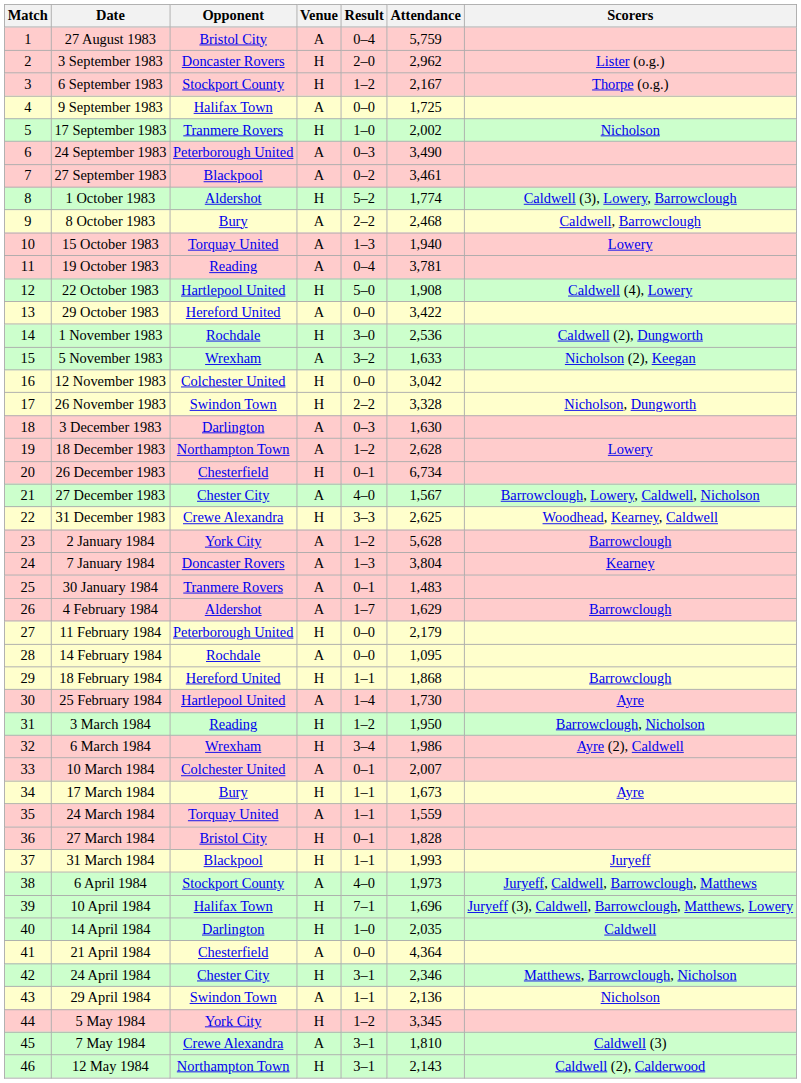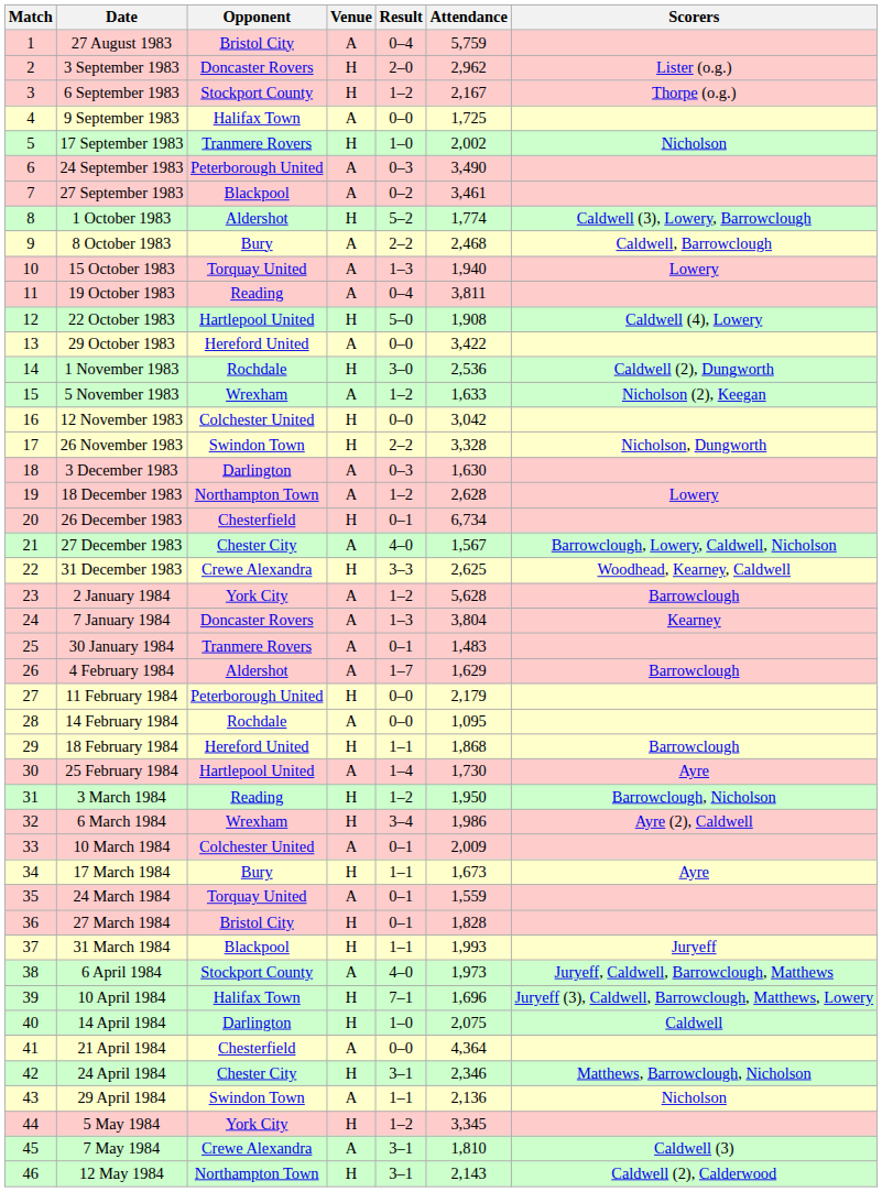 <table class="wikitable" style="font-size:100%; text-align:center">
 <tr>
 <th>Match</th>
 <th>Date</th>
 <th>Opponent</th>
 <th>Venue</th>
 <th>Result</th>
 <th>Attendance</th>
 <th>Scorers</th>
 </tr>
 <tr style="background: #FFCCCC;">
 <td>1</td>
 <td>27 August 1983</td>
 <td><a href='#'>Bristol City</a></td>
 <td>A</td>
 <td>0–4</td>
 <td>5,759</td>
 <td></td>
 </tr>
 <tr style="background: #FFCCCC;">
 <td>2</td>
 <td>3 September 1983</td>
 <td><a href='#'>Doncaster Rovers</a></td>
 <td>H</td>
 <td>2–0</td>
 <td>2,962</td>
 <td><a href='#'>Lister</a> (o.g.)</td>
 </tr>
 <tr style="background: #FFCCCC;">
 <td>3</td>
 <td>6 September 1983</td>
 <td><a href='#'>Stockport County</a></td>
 <td>H</td>
 <td>1–2</td>
 <td>2,167</td>
 <td><a href='#'>Thorpe</a> (o.g.)</td>
 </tr>
 <tr style="background: #FFFFCC;">
 <td>4</td>
 <td>9 September 1983</td>
 <td><a href='#'>Halifax Town</a></td>
 <td>A</td>
 <td>0–0</td>
 <td>1,725</td>
 <td></td>
 </tr>
 <tr style="background: #CCFFCC;">
 <td>5</td>
 <td>17 September 1983</td>
 <td><a href='#'>Tranmere Rovers</a></td>
 <td>H</td>
 <td>1–0</td>
 <td>2,002</td>
 <td><a href='#'>Nicholson</a></td>
 </tr>
 <tr style="background: #FFCCCC;">
 <td>6</td>
 <td>24 September 1983</td>
 <td><a href='#'>Peterborough United</a></td>
 <td>A</td>
 <td>0–3</td>
 <td>3,490</td>
 <td></td>
 </tr>
 <tr style="background: #FFCCCC;">
 <td>7</td>
 <td>27 September 1983</td>
 <td><a href='#'>Blackpool</a></td>
 <td>A</td>
 <td>0–2</td>
 <td>3,461</td>
 <td></td>
 </tr>
 <tr style="background: #CCFFCC;">
 <td>8</td>
 <td>1 October 1983</td>
 <td><a href='#'>Aldershot</a></td>
 <td>H</td>
 <td>5–2</td>
 <td>1,774</td>
 <td><a href='#'>Caldwell</a> (3), <a href='#'>Lowery</a>, <a href='#'>Barrowclough</a></td>
 </tr>
 <tr style="background: #FFFFCC;">
 <td>9</td>
 <td>8 October 1983</td>
 <td><a href='#'>Bury</a></td>
 <td>A</td>
 <td>2–2</td>
 <td>2,468</td>
 <td><a href='#'>Caldwell</a>, <a href='#'>Barrowclough</a></td>
 </tr>
 <tr style="background: #FFCCCC;">
 <td>10</td>
 <td>15 October 1983</td>
 <td><a href='#'>Torquay United</a></td>
 <td>A</td>
 <td>1–3</td>
 <td>1,940</td>
 <td><a href='#'>Lowery</a></td>
 </tr>
 <tr style="background: #FFCCCC;">
 <td>11</td>
 <td>19 October 1983</td>
 <td><a href='#'>Reading</a></td>
 <td>A</td>
 <td>0–4</td>
-<td>3,781</td>
+<td>3,811</td>
 <td></td>
 </tr>
 <tr style="background: #CCFFCC;">
 <td>12</td>
 <td>22 October 1983</td>
 <td><a href='#'>Hartlepool United</a></td>
 <td>H</td>
 <td>5–0</td>
 <td>1,908</td>
 <td><a href='#'>Caldwell</a> (4), <a href='#'>Lowery</a></td>
 </tr>
 <tr style="background: #FFFFCC;">
 <td>13</td>
 <td>29 October 1983</td>
 <td><a href='#'>Hereford United</a></td>
 <td>A</td>
 <td>0–0</td>
 <td>3,422</td>
 <td></td>
 </tr>
 <tr style="background: #CCFFCC;">
 <td>14</td>
 <td>1 November 1983</td>
 <td><a href='#'>Rochdale</a></td>
 <td>H</td>
 <td>3–0</td>
 <td>2,536</td>
 <td><a href='#'>Caldwell</a> (2), <a href='#'>Dungworth</a></td>
 </tr>
 <tr style="background: #CCFFCC;">
 <td>15</td>
 <td>5 November 1983</td>
 <td><a href='#'>Wrexham</a></td>
 <td>A</td>
-<td>3–2</td>
+<td>1–2</td>
 <td>1,633</td>
 <td><a href='#'>Nicholson</a> (2), <a href='#'>Keegan</a></td>
 </tr>
 <tr style="background: #FFFFCC;">
 <td>16</td>
 <td>12 November 1983</td>
 <td><a href='#'>Colchester United</a></td>
 <td>H</td>
 <td>0–0</td>
 <td>3,042</td>
 <td></td>
 </tr>
 <tr style="background: #FFFFCC;">
 <td>17</td>
 <td>26 November 1983</td>
 <td><a href='#'>Swindon Town</a></td>
 <td>H</td>
 <td>2–2</td>
 <td>3,328</td>
 <td><a href='#'>Nicholson</a>, <a href='#'>Dungworth</a></td>
 </tr>
 <tr style="background: #FFCCCC;">
 <td>18</td>
 <td>3 December 1983</td>
 <td><a href='#'>Darlington</a></td>
 <td>A</td>
 <td>0–3</td>
 <td>1,630</td>
 <td></td>
 </tr>
 <tr style="background: #FFCCCC;">
 <td>19</td>
 <td>18 December 1983</td>
 <td><a href='#'>Northampton Town</a></td>
 <td>A</td>
 <td>1–2</td>
 <td>2,628</td>
 <td><a href='#'>Lowery</a></td>
 </tr>
 <tr style="background: #FFCCCC;">
 <td>20</td>
 <td>26 December 1983</td>
 <td><a href='#'>Chesterfield</a></td>
 <td>H</td>
 <td>0–1</td>
 <td>6,734</td>
 <td></td>
 </tr>
 <tr style="background: #CCFFCC;">
 <td>21</td>
 <td>27 December 1983</td>
 <td><a href='#'>Chester City</a></td>
 <td>A</td>
 <td>4–0</td>
 <td>1,567</td>
 <td><a href='#'>Barrowclough</a>, <a href='#'>Lowery</a>, <a href='#'>Caldwell</a>, <a href='#'>Nicholson</a></td>
 </tr>
 <tr style="background: #FFFFCC;">
 <td>22</td>
 <td>31 December 1983</td>
 <td><a href='#'>Crewe Alexandra</a></td>
 <td>H</td>
 <td>3–3</td>
 <td>2,625</td>
 <td><a href='#'>Woodhead</a>, <a href='#'>Kearney</a>, <a href='#'>Caldwell</a></td>
 </tr>
 <tr style="background: #FFCCCC;">
 <td>23</td>
 <td>2 January 1984</td>
 <td><a href='#'>York City</a></td>
 <td>A</td>
 <td>1–2</td>
 <td>5,628</td>
 <td><a href='#'>Barrowclough</a></td>
 </tr>
 <tr style="background: #FFCCCC;">
 <td>24</td>
 <td>7 January 1984</td>
 <td><a href='#'>Doncaster Rovers</a></td>
 <td>A</td>
 <td>1–3</td>
 <td>3,804</td>
 <td><a href='#'>Kearney</a></td>
 </tr>
 <tr style="background: #FFCCCC;">
 <td>25</td>
 <td>30 January 1984</td>
 <td><a href='#'>Tranmere Rovers</a></td>
 <td>A</td>
 <td>0–1</td>
 <td>1,483</td>
 <td></td>
 </tr>
 <tr style="background: #FFCCCC;">
 <td>26</td>
 <td>4 February 1984</td>
 <td><a href='#'>Aldershot</a></td>
 <td>A</td>
 <td>1–7</td>
 <td>1,629</td>
 <td><a href='#'>Barrowclough</a></td>
 </tr>
 <tr style="background: #FFFFCC;">
 <td>27</td>
 <td>11 February 1984</td>
 <td><a href='#'>Peterborough United</a></td>
 <td>H</td>
 <td>0–0</td>
 <td>2,179</td>
 <td></td>
 </tr>
 <tr style="background: #FFFFCC;">
 <td>28</td>
 <td>14 February 1984</td>
 <td><a href='#'>Rochdale</a></td>
 <td>A</td>
 <td>0–0</td>
 <td>1,095</td>
 <td></td>
 </tr>
 <tr style="background: #FFFFCC;">
 <td>29</td>
 <td>18 February 1984</td>
 <td><a href='#'>Hereford United</a></td>
 <td>H</td>
 <td>1–1</td>
 <td>1,868</td>
 <td><a href='#'>Barrowclough</a></td>
 </tr>
 <tr style="background: #FFCCCC;">
 <td>30</td>
 <td>25 February 1984</td>
 <td><a href='#'>Hartlepool United</a></td>
 <td>A</td>
 <td>1–4</td>
 <td>1,730</td>
 <td><a href='#'>Ayre</a></td>
 </tr>
 <tr style="background: #CCFFCC;">
 <td>31</td>
 <td>3 March 1984</td>
 <td><a href='#'>Reading</a></td>
 <td>H</td>
 <td>1–2</td>
 <td>1,950</td>
 <td><a href='#'>Barrowclough</a>, <a href='#'>Nicholson</a></td>
 </tr>
 <tr style="background: #FFCCCC;">
 <td>32</td>
 <td>6 March 1984</td>
 <td><a href='#'>Wrexham</a></td>
 <td>H</td>
 <td>3–4</td>
 <td>1,986</td>
 <td><a href='#'>Ayre</a> (2), <a href='#'>Caldwell</a></td>
 </tr>
 <tr style="background: #FFCCCC;">
 <td>33</td>
 <td>10 March 1984</td>
 <td><a href='#'>Colchester United</a></td>
 <td>A</td>
 <td>0–1</td>
-<td>2,007</td>
+<td>2,009</td>
 <td></td>
 </tr>
 <tr style="background: #FFFFCC;">
 <td>34</td>
 <td>17 March 1984</td>
 <td><a href='#'>Bury</a></td>
 <td>H</td>
 <td>1–1</td>
 <td>1,673</td>
 <td><a href='#'>Ayre</a></td>
 </tr>
 <tr style="background: #FFCCCC;">
 <td>35</td>
 <td>24 March 1984</td>
 <td><a href='#'>Torquay United</a></td>
 <td>A</td>
-<td>1–1</td>
+<td>0–1</td>
 <td>1,559</td>
 <td></td>
 </tr>
 <tr style="background: #FFCCCC;">
 <td>36</td>
 <td>27 March 1984</td>
 <td><a href='#'>Bristol City</a></td>
 <td>H</td>
 <td>0–1</td>
 <td>1,828</td>
 <td></td>
 </tr>
 <tr style="background: #FFFFCC;">
 <td>37</td>
 <td>31 March 1984</td>
 <td><a href='#'>Blackpool</a></td>
 <td>H</td>
 <td>1–1</td>
 <td>1,993</td>
 <td><a href='#'>Juryeff</a></td>
 </tr>
 <tr style="background: #CCFFCC;">
 <td>38</td>
 <td>6 April 1984</td>
 <td><a href='#'>Stockport County</a></td>
 <td>A</td>
 <td>4–0</td>
 <td>1,973</td>
 <td><a href='#'>Juryeff</a>, <a href='#'>Caldwell</a>, <a href='#'>Barrowclough</a>, <a href='#'>Matthews</a></td>
 </tr>
 <tr style="background: #CCFFCC;">
 <td>39</td>
 <td>10 April 1984</td>
 <td><a href='#'>Halifax Town</a></td>
 <td>H</td>
 <td>7–1</td>
 <td>1,696</td>
 <td><a href='#'>Juryeff</a> (3), <a href='#'>Caldwell</a>, <a href='#'>Barrowclough</a>, <a href='#'>Matthews</a>, <a href='#'>Lowery</a></td>
 </tr>
 <tr style="background: #CCFFCC;">
 <td>40</td>
 <td>14 April 1984</td>
 <td><a href='#'>Darlington</a></td>
 <td>H</td>
 <td>1–0</td>
-<td>2,035</td>
+<td>2,075</td>
 <td><a href='#'>Caldwell</a></td>
 </tr>
 <tr style="background: #FFFFCC;">
 <td>41</td>
 <td>21 April 1984</td>
 <td><a href='#'>Chesterfield</a></td>
 <td>A</td>
 <td>0–0</td>
 <td>4,364</td>
 <td></td>
 </tr>
 <tr style="background: #CCFFCC;">
 <td>42</td>
 <td>24 April 1984</td>
 <td><a href='#'>Chester City</a></td>
 <td>H</td>
 <td>3–1</td>
 <td>2,346</td>
 <td><a href='#'>Matthews</a>, <a href='#'>Barrowclough</a>, <a href='#'>Nicholson</a></td>
 </tr>
 <tr style="background: #FFFFCC;">
 <td>43</td>
 <td>29 April 1984</td>
 <td><a href='#'>Swindon Town</a></td>
 <td>A</td>
 <td>1–1</td>
 <td>2,136</td>
 <td><a href='#'>Nicholson</a></td>
 </tr>
 <tr style="background: #FFCCCC;">
 <td>44</td>
 <td>5 May 1984</td>
 <td><a href='#'>York City</a></td>
 <td>H</td>
 <td>1–2</td>
 <td>3,345</td>
 <td></td>
 </tr>
 <tr style="background: #CCFFCC;">
 <td>45</td>
 <td>7 May 1984</td>
 <td><a href='#'>Crewe Alexandra</a></td>
 <td>A</td>
 <td>3–1</td>
 <td>1,810</td>
 <td><a href='#'>Caldwell</a> (3)</td>
 </tr>
 <tr style="background: #CCFFCC;">
 <td>46</td>
 <td>12 May 1984</td>
 <td><a href='#'>Northampton Town</a></td>
 <td>H</td>
 <td>3–1</td>
 <td>2,143</td>
 <td><a href='#'>Caldwell</a> (2), <a href='#'>Calderwood</a></td>
 </tr>
 </table>
